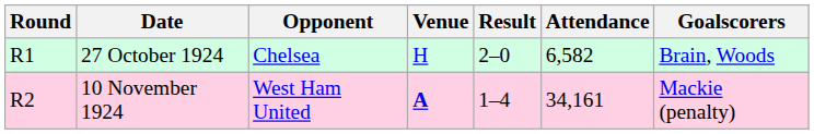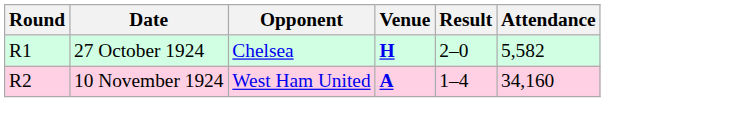 <table class="wikitable">
 <tr>
 <th>Round</th>
 <th>Date</th>
 <th>Opponent</th>
 <th>Venue</th>
 <th>Result</th>
 <th>Attendance</th>
-<th>Goalscorers</th>
 </tr>
 <tr style="background:#d0ffe3;">
 <td>R1</td>
 <td>27 October 1924</td>
 <td><a href='#'>Chelsea</a></td>
-<td><a href='#'>H</a></td>
+<td><strong><a href='#'>H</a></strong></td>
 <td>2–0</td>
-<td>6,582</td>
-<td><a href='#'>Brain</a>, <a href='#'>Woods</a></td>
+<td>5,582</td>
 </tr>
 <tr style="background:#ffd0e3;">
 <td>R2</td>
 <td>10 November 1924</td>
 <td><a href='#'>West Ham United</a></td>
 <td><strong><a href='#'>A</a></strong></td>
 <td>1–4</td>
-<td>34,161</td>
-<td><a href='#'>Mackie</a> (penalty)</td>
+<td>34,160</td>
 </tr>
 </table>
